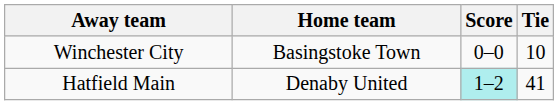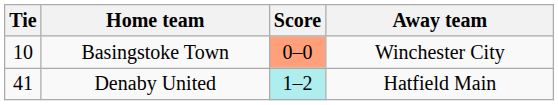 <table class="wikitable" style="text-align:center;">
 <tr>
-<th width=175>Away team</th>
+<th width=20>Tie</th>
 <th width=175>Home team</th>
 <th width=20>Score</th>
-<th width=20>Tie</th>
+<th width=175>Away team</th>
 </tr>
 <tr>
+<td>10</td>
+<td>Basingstoke Town</td>
+<td style="background: lightsalmon;">0–0</td>
 <td>Winchester City</td>
-<td>Basingstoke Town</td>
-<td>0–0</td>
-<td>10</td>
 </tr>
 <tr>
-<td>Hatfield Main</td>
+<td>41</td>
 <td>Denaby United</td>
 <td style="background: paleturquoise;">1–2</td>
-<td>41</td>
+<td>Hatfield Main</td>
 </tr>
 </table>
